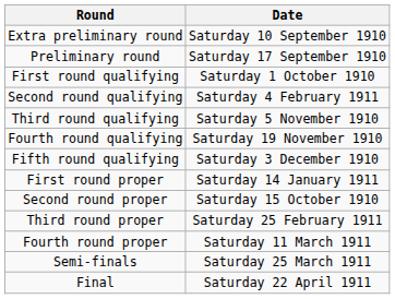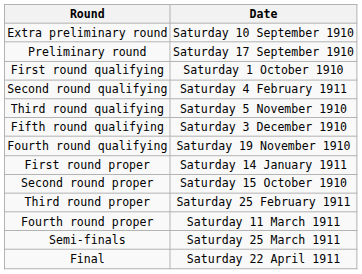 <table class="wikitable" style="text-align: center">
 <tr>
 <th>Round</th>
 <th>Date</th>
 </tr>
 <tr>
 <td>Extra preliminary round</td>
 <td>Saturday 10 September 1910</td>
 </tr>
 <tr>
 <td>Preliminary round</td>
 <td>Saturday 17 September 1910</td>
 </tr>
 <tr>
 <td>First round qualifying</td>
 <td>Saturday 1 October 1910</td>
 </tr>
 <tr>
 <td>Second round qualifying</td>
 <td>Saturday 4 February 1911</td>
 </tr>
 <tr>
 <td>Third round qualifying</td>
 <td>Saturday 5 November 1910</td>
 </tr>
 <tr>
+<td>Fifth round qualifying</td>
+<td>Saturday 3 December 1910</td>
+</tr>
+<tr>
 <td>Fourth round qualifying</td>
 <td>Saturday 19 November 1910</td>
-</tr>
-<tr>
-<td>Fifth round qualifying</td>
-<td>Saturday 3 December 1910</td>
 </tr>
 <tr>
 <td>First round proper</td>
 <td>Saturday 14 January 1911</td>
 </tr>
 <tr>
 <td>Second round proper</td>
 <td>Saturday 15 October 1910</td>
 </tr>
 <tr>
 <td>Third round proper</td>
 <td>Saturday 25 February 1911</td>
 </tr>
 <tr>
 <td>Fourth round proper</td>
 <td>Saturday 11 March 1911</td>
 </tr>
 <tr>
 <td>Semi-finals</td>
 <td>Saturday 25 March 1911</td>
 </tr>
 <tr>
 <td>Final</td>
 <td>Saturday 22 April 1911</td>
 </tr>
 </table>
